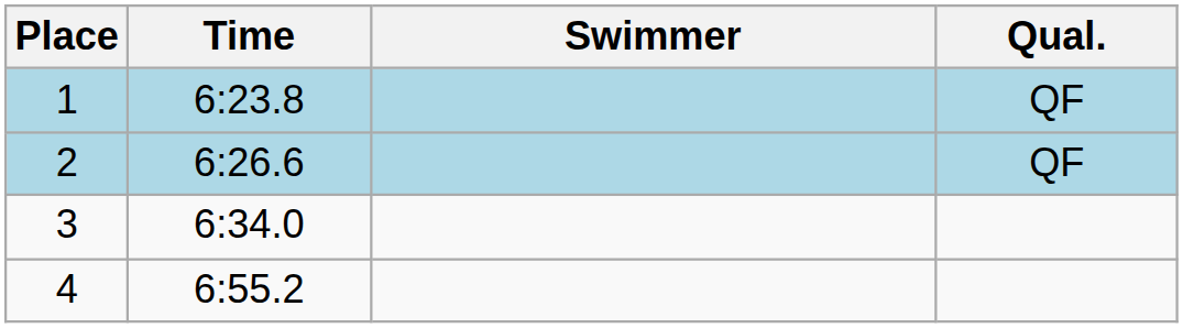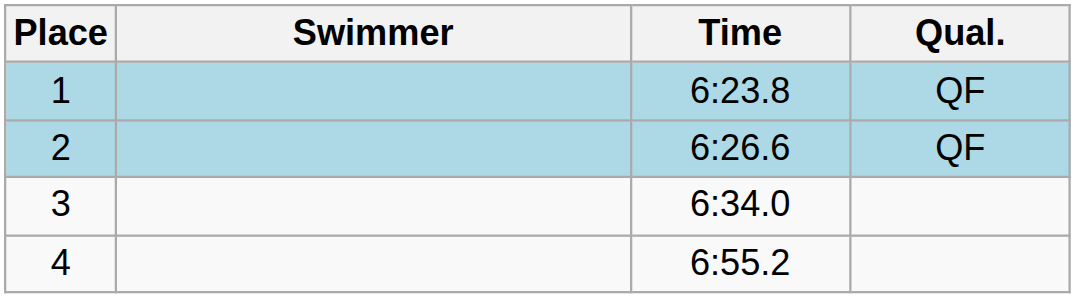 <table class=wikitable style="text-align:center">
 <tr>
 <th>Place</th>
+<th width=220>Swimmer</th>
 <th width=90>Time</th>
-<th width=220>Swimmer</th>
 <th width=90>Qual.</th>
 </tr>
 <tr bgcolor=lightblue>
 <td>1</td>
+<td align=left></td>
 <td>6:23.8</td>
-<td align=left></td>
 <td>QF</td>
 </tr>
 <tr bgcolor=lightblue>
 <td>2</td>
+<td align=left></td>
 <td>6:26.6</td>
-<td align=left></td>
 <td>QF</td>
 </tr>
 <tr>
 <td>3</td>
+<td align=left></td>
 <td>6:34.0</td>
-<td align=left></td>
 <td></td>
 </tr>
 <tr>
 <td>4</td>
+<td align=left></td>
 <td>6:55.2</td>
-<td align=left></td>
 <td></td>
 </tr>
 </table>
